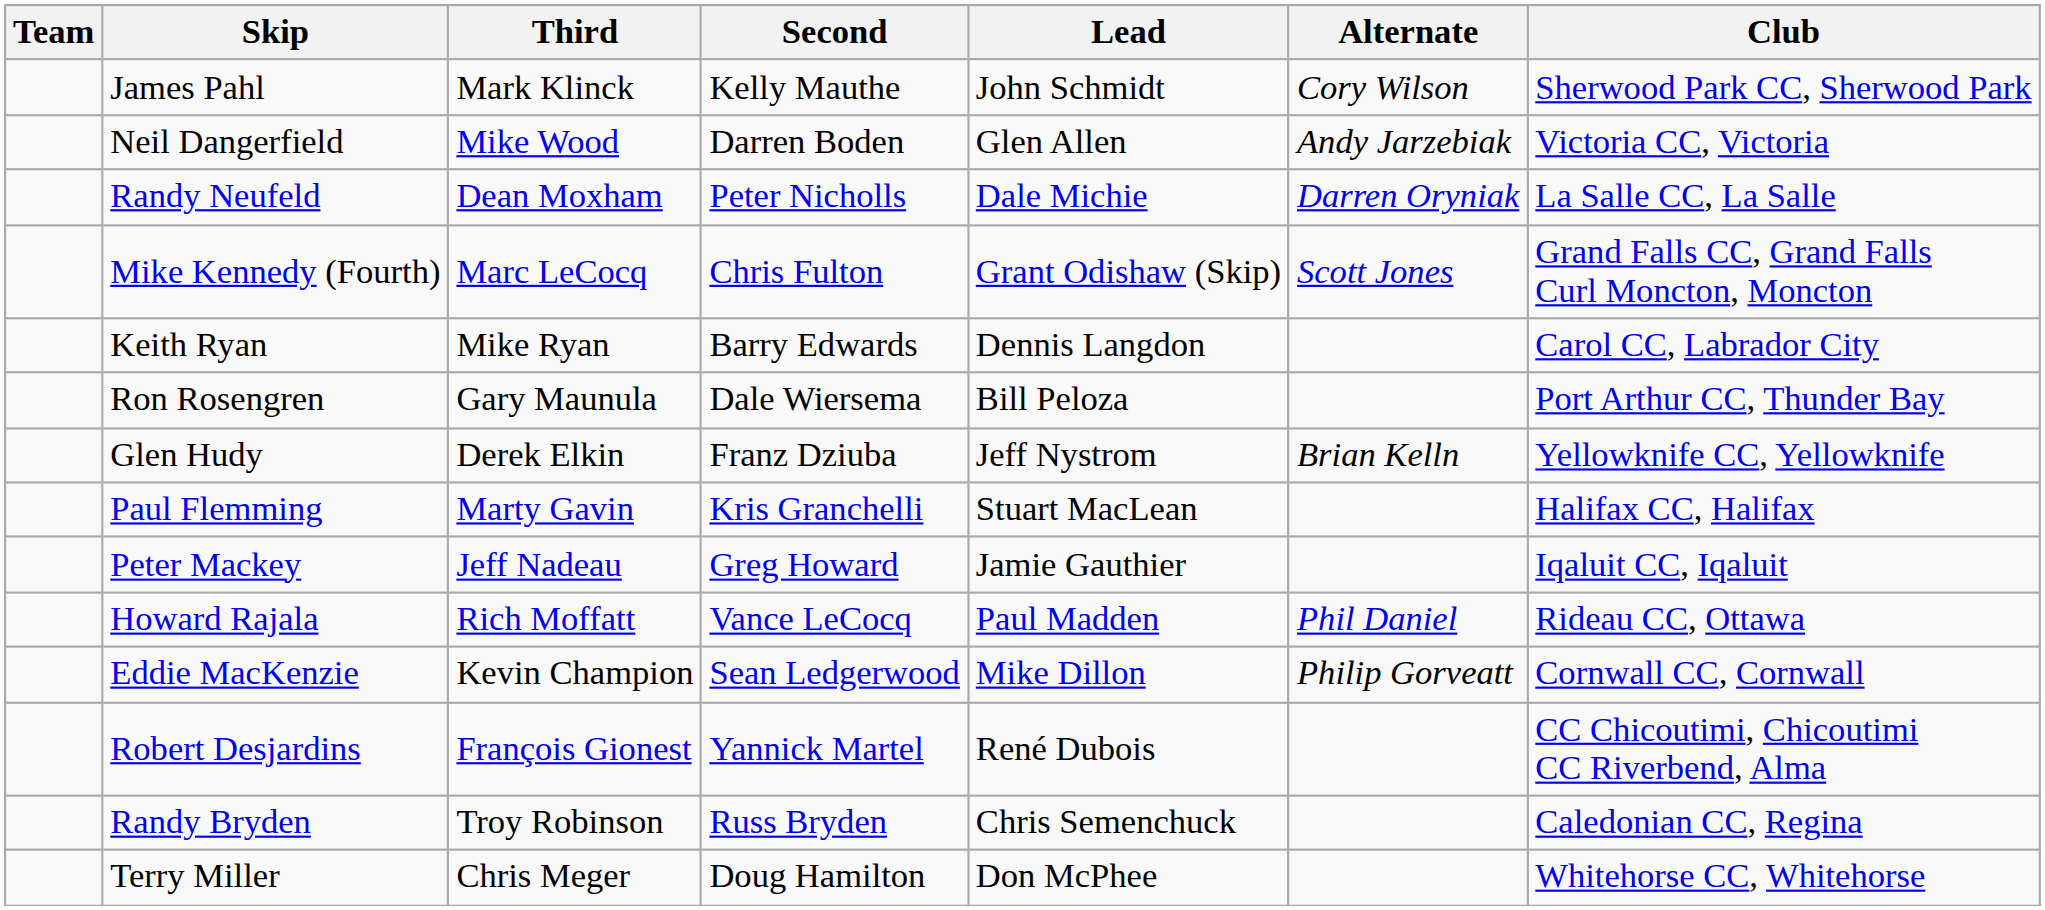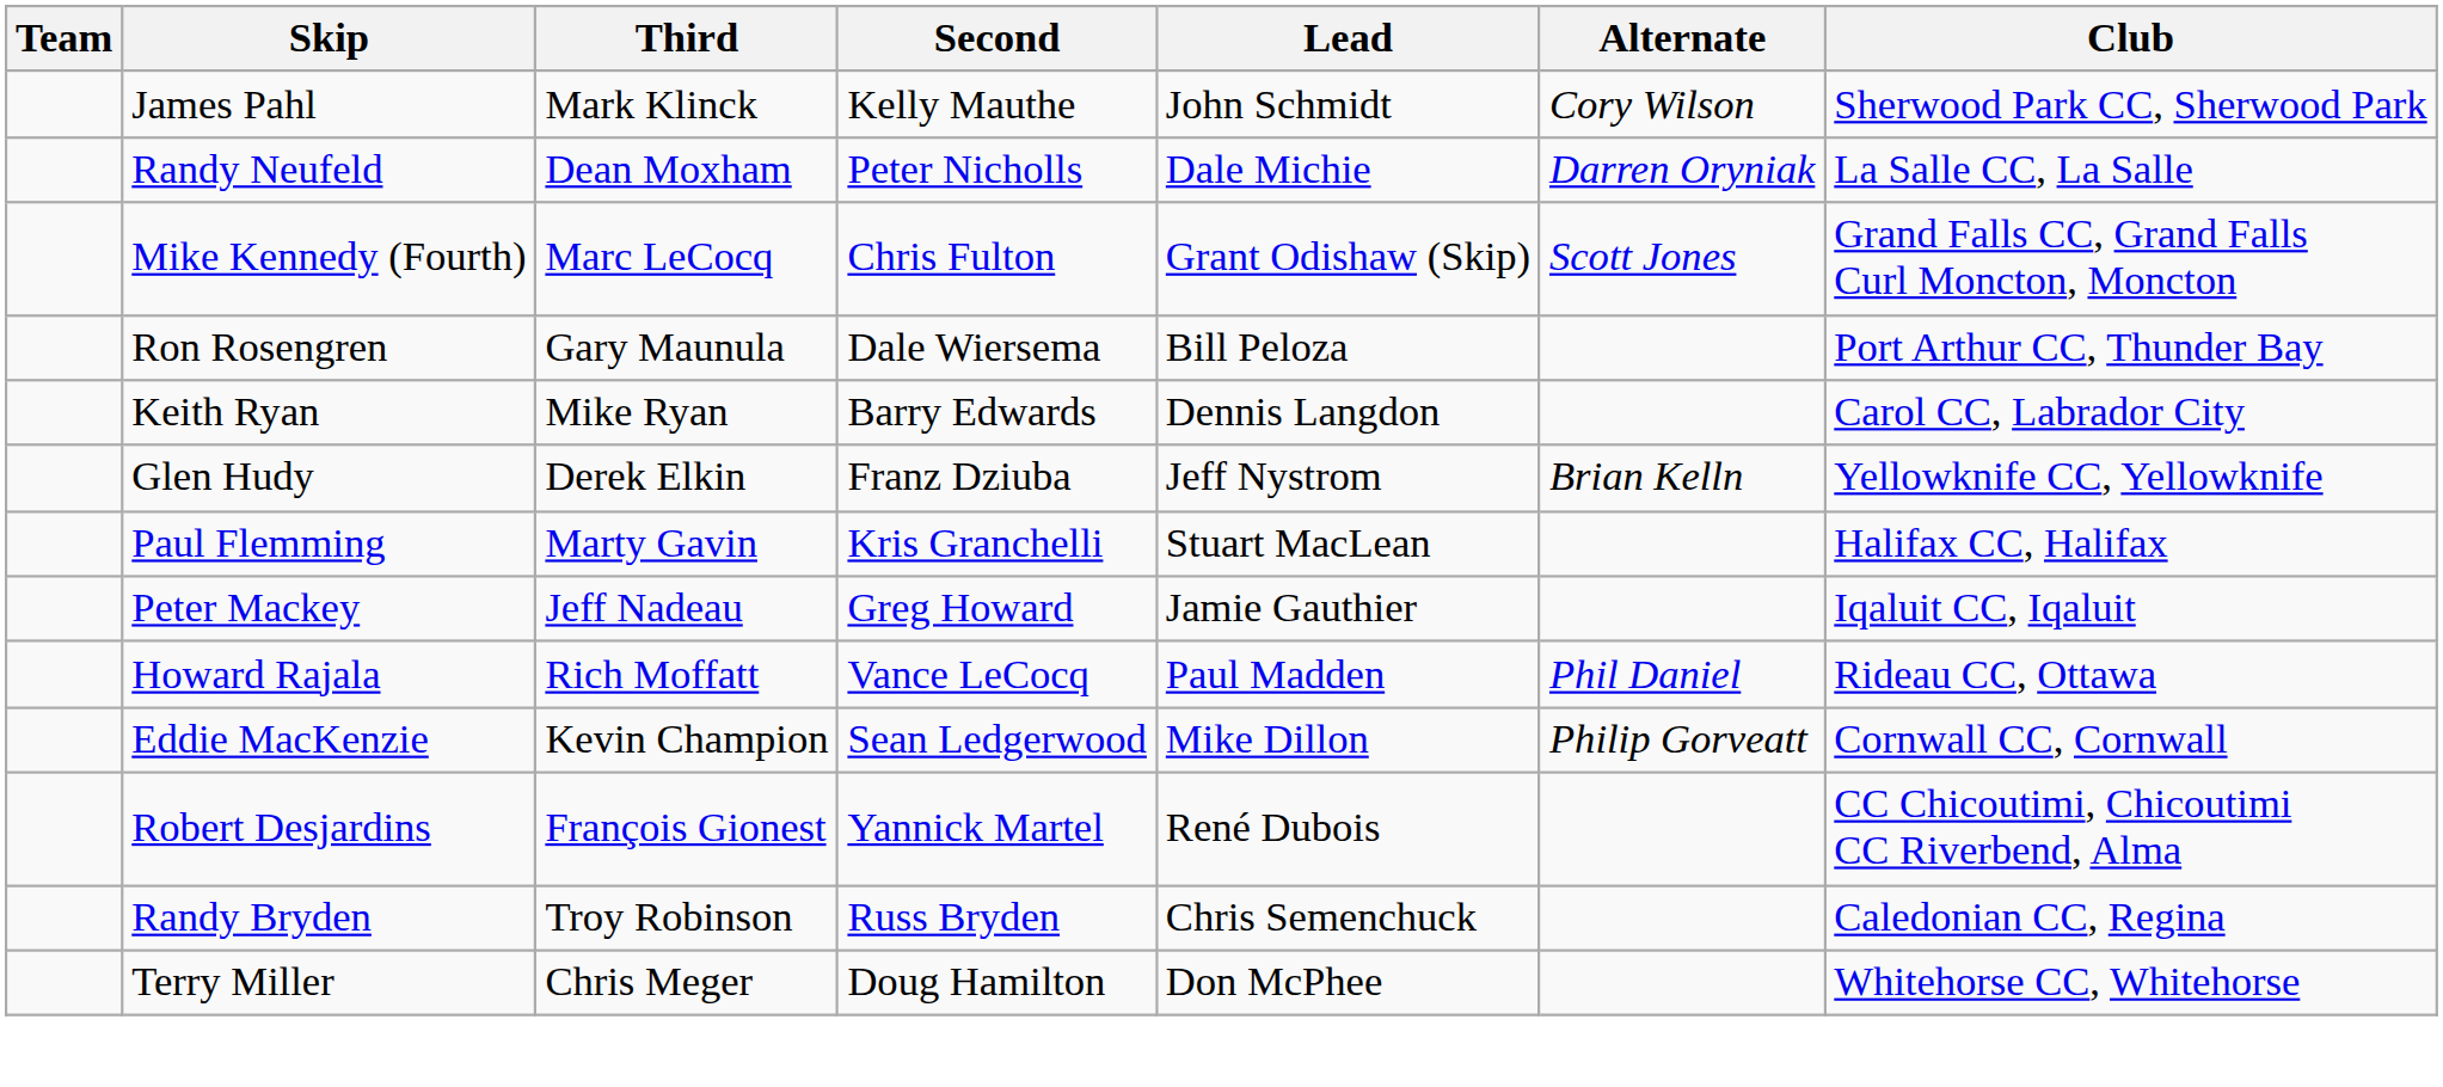 <table class="wikitable">
 <tr>
 <th scope="col">Team</th>
 <th scope="col">Skip</th>
 <th scope="col">Third</th>
 <th scope="col">Second</th>
 <th scope="col">Lead</th>
 <th scope="col">Alternate</th>
 <th scope="col">Club</th>
 </tr>
 <tr>
 <td></td>
 <td>James Pahl</td>
 <td>Mark Klinck</td>
 <td>Kelly Mauthe</td>
 <td>John Schmidt</td>
 <td><em>Cory Wilson</em></td>
 <td><a href='#'>Sherwood Park CC</a>, <a href='#'>Sherwood Park</a></td>
 </tr>
 <tr>
 <td></td>
-<td>Neil Dangerfield</td>
-<td><a href='#'>Mike Wood</a></td>
-<td>Darren Boden</td>
-<td>Glen Allen</td>
-<td><em>Andy Jarzebiak</em></td>
-<td><a href='#'>Victoria CC</a>, <a href='#'>Victoria</a></td>
-</tr>
-<tr>
-<td></td>
 <td><a href='#'>Randy Neufeld</a></td>
 <td><a href='#'>Dean Moxham</a></td>
 <td><a href='#'>Peter Nicholls</a></td>
 <td><a href='#'>Dale Michie</a></td>
 <td><em><a href='#'>Darren Oryniak</a></em></td>
 <td><a href='#'>La Salle CC</a>, <a href='#'>La Salle</a></td>
 </tr>
 <tr>
 <td></td>
 <td><a href='#'>Mike Kennedy</a> (Fourth)</td>
 <td><a href='#'>Marc LeCocq</a></td>
 <td><a href='#'>Chris Fulton</a></td>
 <td><a href='#'>Grant Odishaw</a> (Skip)</td>
 <td><em><a href='#'>Scott Jones</a></em></td>
 <td><a href='#'>Grand Falls CC</a>, <a href='#'>Grand Falls</a> <br> <a href='#'>Curl Moncton</a>, <a href='#'>Moncton</a></td>
 </tr>
 <tr>
 <td></td>
+<td>Ron Rosengren</td>
+<td>Gary Maunula</td>
+<td>Dale Wiersema</td>
+<td>Bill Peloza</td>
+<td></td>
+<td><a href='#'>Port Arthur CC</a>, <a href='#'>Thunder Bay</a></td>
+</tr>
+<tr>
+<td></td>
 <td>Keith Ryan</td>
 <td>Mike Ryan</td>
 <td>Barry Edwards</td>
 <td>Dennis Langdon</td>
 <td></td>
 <td><a href='#'>Carol CC</a>, <a href='#'>Labrador City</a></td>
-</tr>
-<tr>
-<td></td>
-<td>Ron Rosengren</td>
-<td>Gary Maunula</td>
-<td>Dale Wiersema</td>
-<td>Bill Peloza</td>
-<td></td>
-<td><a href='#'>Port Arthur CC</a>, <a href='#'>Thunder Bay</a></td>
 </tr>
 <tr>
 <td></td>
 <td>Glen Hudy</td>
 <td>Derek Elkin</td>
 <td>Franz Dziuba</td>
 <td>Jeff Nystrom</td>
 <td><em>Brian Kelln</em></td>
 <td><a href='#'>Yellowknife CC</a>, <a href='#'>Yellowknife</a></td>
 </tr>
 <tr>
 <td></td>
 <td><a href='#'>Paul Flemming</a></td>
 <td><a href='#'>Marty Gavin</a></td>
 <td><a href='#'>Kris Granchelli</a></td>
 <td>Stuart MacLean</td>
 <td></td>
 <td><a href='#'>Halifax CC</a>, <a href='#'>Halifax</a></td>
 </tr>
 <tr>
 <td></td>
 <td><a href='#'>Peter Mackey</a></td>
 <td><a href='#'>Jeff Nadeau</a></td>
 <td><a href='#'>Greg Howard</a></td>
 <td>Jamie Gauthier</td>
 <td></td>
 <td><a href='#'>Iqaluit CC</a>, <a href='#'>Iqaluit</a></td>
 </tr>
 <tr>
 <td></td>
 <td><a href='#'>Howard Rajala</a></td>
 <td><a href='#'>Rich Moffatt</a></td>
 <td><a href='#'>Vance LeCocq</a></td>
 <td><a href='#'>Paul Madden</a></td>
 <td><em><a href='#'>Phil Daniel</a></em></td>
 <td><a href='#'>Rideau CC</a>, <a href='#'>Ottawa</a></td>
 </tr>
 <tr>
 <td></td>
 <td><a href='#'>Eddie MacKenzie</a></td>
 <td>Kevin Champion</td>
 <td><a href='#'>Sean Ledgerwood</a></td>
 <td><a href='#'>Mike Dillon</a></td>
 <td><em>Philip Gorveatt</em></td>
 <td><a href='#'>Cornwall CC</a>, <a href='#'>Cornwall</a></td>
 </tr>
 <tr>
 <td></td>
 <td><a href='#'>Robert Desjardins</a></td>
 <td><a href='#'>François Gionest</a></td>
 <td><a href='#'>Yannick Martel</a></td>
 <td>René Dubois</td>
 <td></td>
 <td><a href='#'>CC Chicoutimi</a>, <a href='#'>Chicoutimi</a><br><a href='#'>CC Riverbend</a>, <a href='#'>Alma</a></td>
 </tr>
 <tr>
 <td></td>
 <td><a href='#'>Randy Bryden</a></td>
 <td>Troy Robinson</td>
 <td><a href='#'>Russ Bryden</a></td>
 <td>Chris Semenchuck</td>
 <td></td>
 <td><a href='#'>Caledonian CC</a>, <a href='#'>Regina</a></td>
 </tr>
 <tr>
 <td></td>
 <td>Terry Miller</td>
 <td>Chris Meger</td>
 <td>Doug Hamilton</td>
 <td>Don McPhee</td>
 <td></td>
 <td><a href='#'>Whitehorse CC</a>, <a href='#'>Whitehorse</a></td>
 </tr>
 </table>
